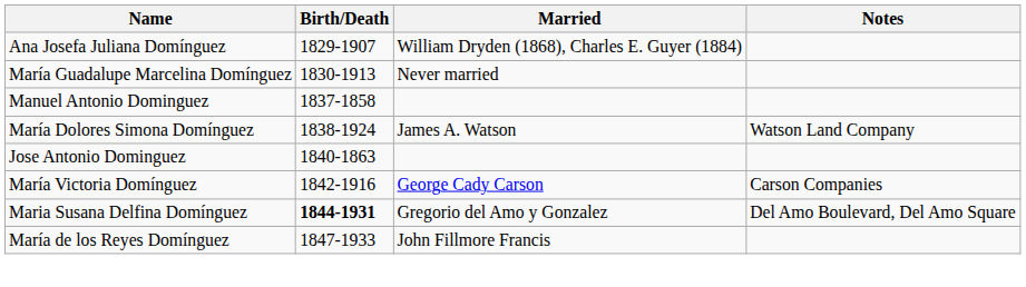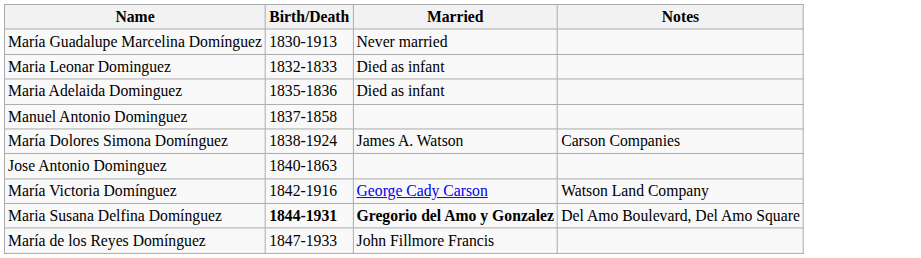 <table class="wikitable">
 <tr>
 <th>Name</th>
 <th>Birth/Death</th>
 <th>Married</th>
 <th>Notes</th>
 </tr>
 <tr>
-<td>Ana Josefa Juliana Domínguez</td>
-<td>1829-1907</td>
-<td>William Dryden (1868), Charles E. Guyer (1884)</td>
+<td>María Guadalupe Marcelina Domínguez</td>
+<td>1830-1913</td>
+<td>Never married</td>
 <td></td>
 </tr>
 <tr>
-<td>María Guadalupe Marcelina Domínguez</td>
-<td>1830-1913</td>
-<td>Never married</td>
+<td>Maria Leonar Dominguez</td>
+<td>1832-1833</td>
+<td>Died as infant</td>
+<td></td>
+</tr>
+<tr>
+<td>Maria Adelaida Dominguez</td>
+<td>1835-1836</td>
+<td>Died as infant</td>
 <td></td>
 </tr>
 <tr>
 <td>Manuel Antonio Dominguez</td>
 <td>1837-1858</td>
 <td></td>
 <td></td>
 </tr>
 <tr>
 <td>María Dolores Simona Domínguez</td>
 <td>1838-1924</td>
 <td>James A. Watson</td>
-<td>Watson Land Company</td>
+<td>Carson Companies</td>
 </tr>
 <tr>
 <td>Jose Antonio Dominguez</td>
 <td>1840-1863</td>
 <td></td>
 <td></td>
 </tr>
 <tr>
 <td>María Victoria Domínguez</td>
 <td>1842-1916</td>
 <td><a href='#'>George Cady Carson</a></td>
-<td>Carson Companies</td>
+<td>Watson Land Company</td>
 </tr>
 <tr>
 <td>Maria Susana Delfina Domínguez</td>
 <td><strong>1844-1931</strong></td>
-<td>Gregorio del Amo y Gonzalez</td>
+<td><strong>Gregorio del Amo y Gonzalez</strong></td>
 <td>Del Amo Boulevard, Del Amo Square</td>
 </tr>
 <tr>
 <td>María de los Reyes Domínguez</td>
 <td>1847-1933</td>
 <td>John Fillmore Francis</td>
 <td></td>
 </tr>
 </table>
